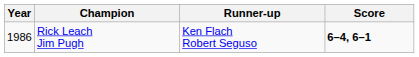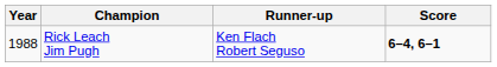 <table class="wikitable" ">
 <tr>
 <th>Year</th>
 <th width="200">Champion</th>
 <th width="200">Runner-up</th>
 <th width="120">Score</th>
 </tr>
 <tr>
-<td>1986</td>
+<td>1988</td>
 <td> <a href='#'>Rick Leach</a><br> <a href='#'>Jim Pugh</a></td>
 <td> <a href='#'>Ken Flach</a><br> <a href='#'>Robert Seguso</a></td>
 <td><strong>6–4, 6–1</strong></td>
 </tr>
 </table>
